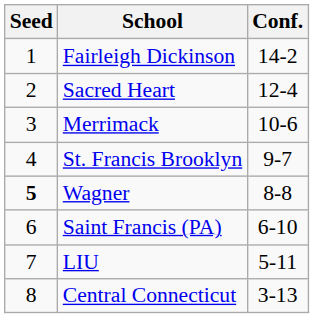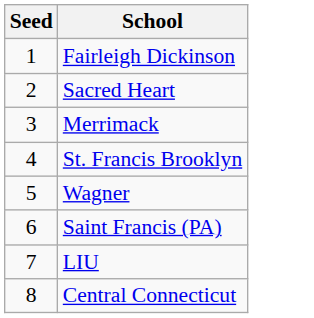 <table class="wikitable" style="text-align:center">
 <tr>
 <th>Seed</th>
 <th>School</th>
-<th>Conf.</th>
 </tr>
 <tr>
 <td>1</td>
 <td align="left"><a href='#'>Fairleigh Dickinson</a></td>
-<td>14-2</td>
 </tr>
 <tr>
 <td>2</td>
 <td align="left"><a href='#'>Sacred Heart</a></td>
-<td>12-4</td>
 </tr>
 <tr>
 <td>3</td>
 <td align="left"><a href='#'>Merrimack</a></td>
-<td>10-6</td>
 </tr>
 <tr>
 <td>4</td>
 <td align="left"><a href='#'>St. Francis Brooklyn</a></td>
-<td>9-7</td>
 </tr>
 <tr>
-<td><strong>5</strong></td>
+<td>5</td>
 <td align="left"><a href='#'>Wagner</a></td>
-<td>8-8</td>
 </tr>
 <tr>
 <td>6</td>
 <td align="left"><a href='#'>Saint Francis (PA)</a></td>
-<td>6-10</td>
 </tr>
 <tr>
 <td>7</td>
 <td align="left"><a href='#'>LIU</a></td>
-<td>5-11</td>
 </tr>
 <tr>
 <td>8</td>
 <td align="left"><a href='#'>Central Connecticut</a></td>
-<td>3-13</td>
 </tr>
 </table>
